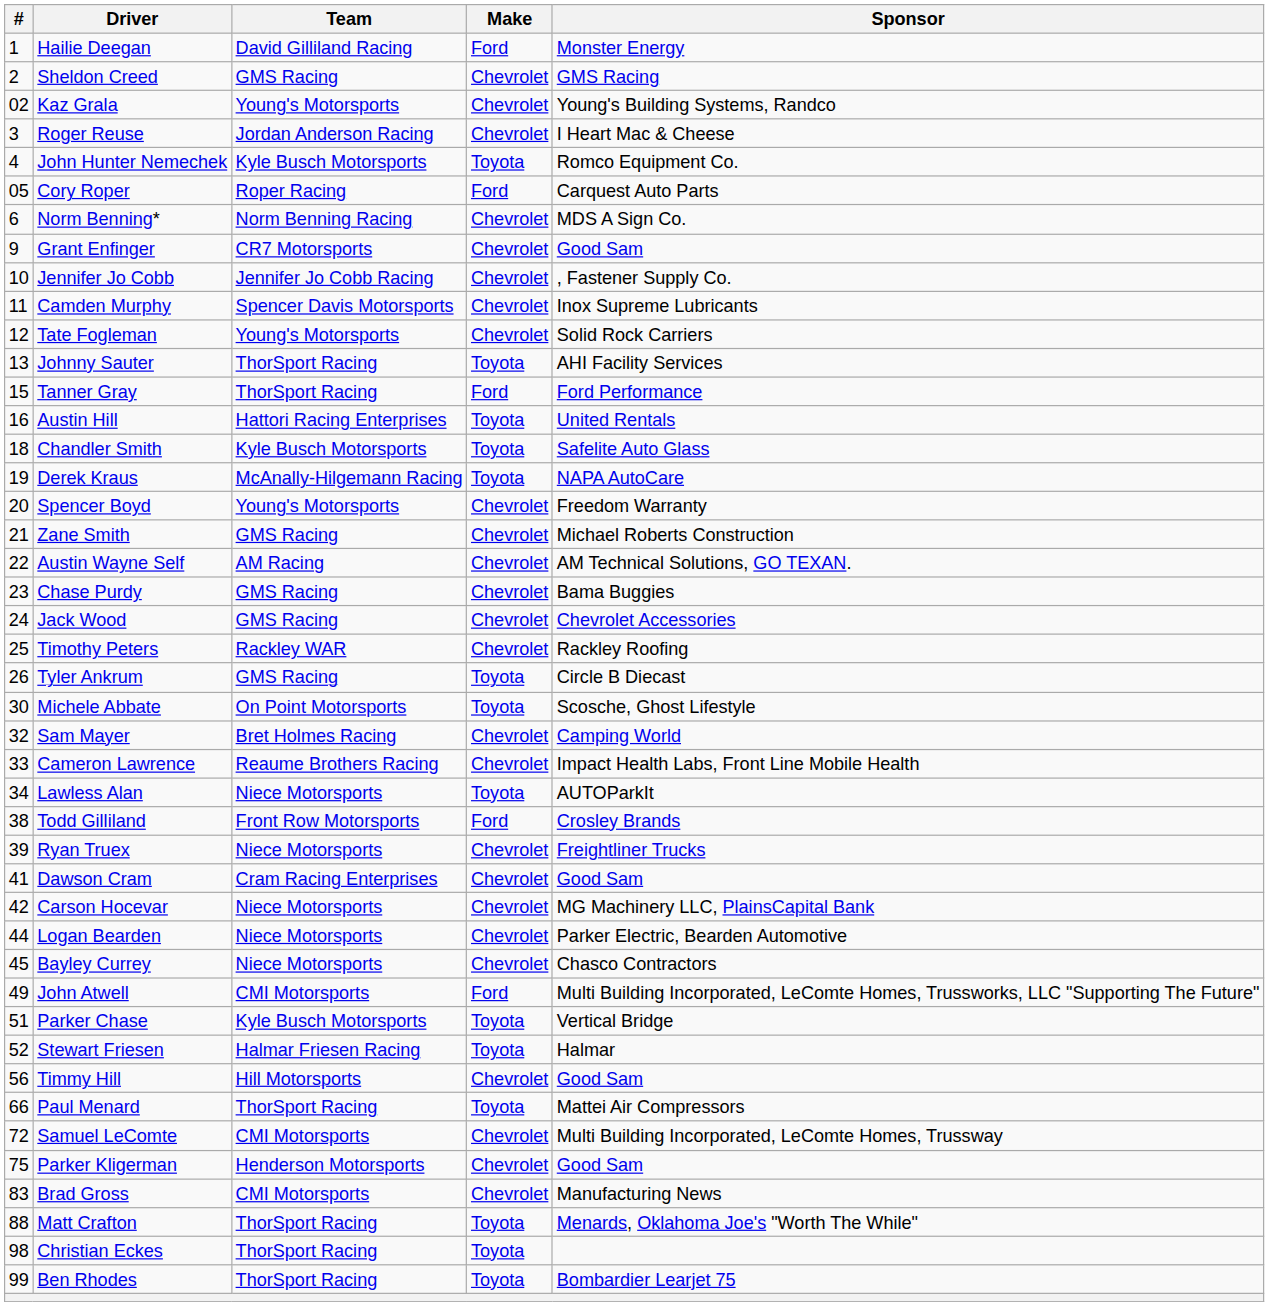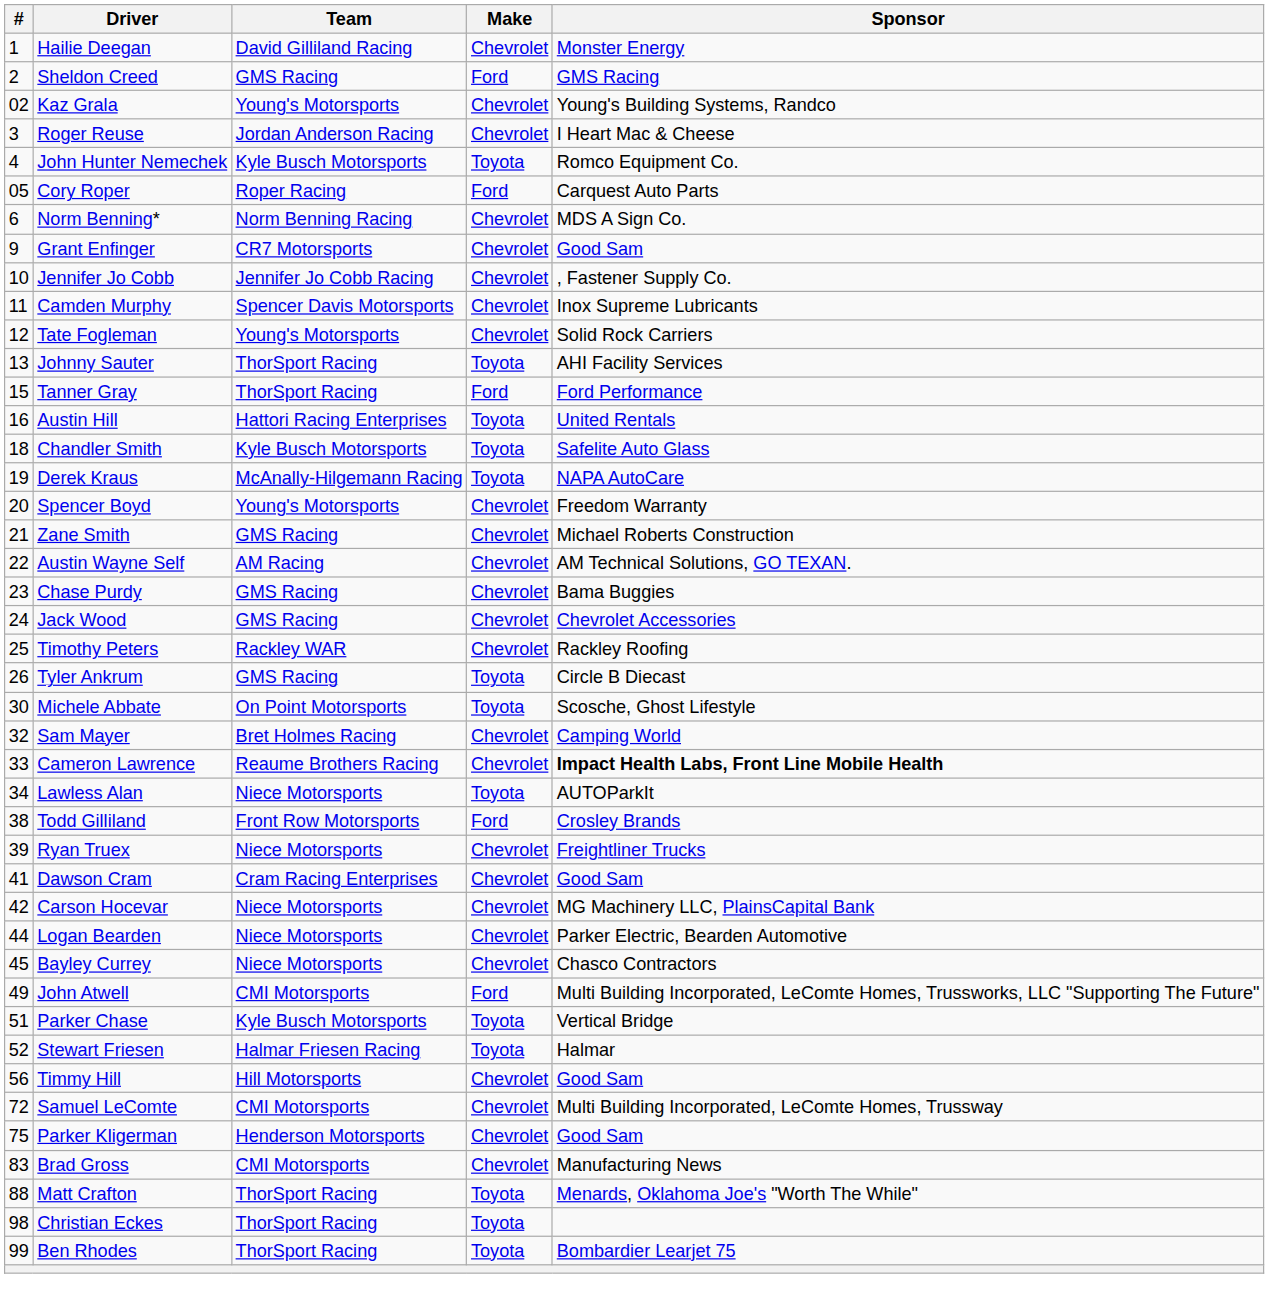 <table class="wikitable" style="font-size:95%">
 <tr>
 <th>#</th>
 <th>Driver</th>
 <th>Team</th>
 <th>Make</th>
 <th>Sponsor</th>
 </tr>
 <tr>
 <td>1</td>
 <td><a href='#'>Hailie Deegan</a></td>
 <td><a href='#'>David Gilliland Racing</a></td>
-<td><a href='#'>Ford</a></td>
+<td><a href='#'>Chevrolet</a></td>
 <td><a href='#'>Monster Energy</a></td>
 </tr>
 <tr>
 <td>2</td>
 <td><a href='#'>Sheldon Creed</a></td>
 <td><a href='#'>GMS Racing</a></td>
-<td><a href='#'>Chevrolet</a></td>
+<td><a href='#'>Ford</a></td>
 <td><a href='#'>GMS Racing</a></td>
 </tr>
 <tr>
 <td>02</td>
 <td><a href='#'>Kaz Grala</a></td>
 <td><a href='#'>Young's Motorsports</a></td>
 <td><a href='#'>Chevrolet</a></td>
 <td>Young's Building Systems, Randco</td>
 </tr>
 <tr>
 <td>3</td>
 <td><a href='#'>Roger Reuse</a></td>
 <td><a href='#'>Jordan Anderson Racing</a></td>
 <td><a href='#'>Chevrolet</a></td>
 <td>I Heart Mac & Cheese</td>
 </tr>
 <tr>
 <td>4</td>
 <td><a href='#'>John Hunter Nemechek</a></td>
 <td><a href='#'>Kyle Busch Motorsports</a></td>
 <td><a href='#'>Toyota</a></td>
 <td>Romco Equipment Co.</td>
 </tr>
 <tr>
 <td>05</td>
 <td><a href='#'>Cory Roper</a></td>
 <td><a href='#'>Roper Racing</a></td>
 <td><a href='#'>Ford</a></td>
 <td>Carquest Auto Parts</td>
 </tr>
 <tr>
 <td>6</td>
 <td><a href='#'>Norm Benning</a>*</td>
 <td><a href='#'>Norm Benning Racing</a></td>
 <td><a href='#'>Chevrolet</a></td>
 <td>MDS A Sign Co.</td>
 </tr>
 <tr>
 <td>9</td>
 <td><a href='#'>Grant Enfinger</a></td>
 <td><a href='#'>CR7 Motorsports</a></td>
 <td><a href='#'>Chevrolet</a></td>
 <td><a href='#'>Good Sam</a></td>
 </tr>
 <tr>
 <td>10</td>
 <td><a href='#'>Jennifer Jo Cobb</a></td>
 <td><a href='#'>Jennifer Jo Cobb Racing</a></td>
 <td><a href='#'>Chevrolet</a></td>
 <td>, Fastener Supply Co.</td>
 </tr>
 <tr>
 <td>11</td>
 <td><a href='#'>Camden Murphy</a></td>
 <td><a href='#'>Spencer Davis Motorsports</a></td>
 <td><a href='#'>Chevrolet</a></td>
 <td>Inox Supreme Lubricants</td>
 </tr>
 <tr>
 <td>12</td>
 <td><a href='#'>Tate Fogleman</a></td>
 <td><a href='#'>Young's Motorsports</a></td>
 <td><a href='#'>Chevrolet</a></td>
 <td>Solid Rock Carriers</td>
 </tr>
 <tr>
 <td>13</td>
 <td><a href='#'>Johnny Sauter</a></td>
 <td><a href='#'>ThorSport Racing</a></td>
 <td><a href='#'>Toyota</a></td>
 <td>AHI Facility Services</td>
 </tr>
 <tr>
 <td>15</td>
 <td><a href='#'>Tanner Gray</a></td>
 <td><a href='#'>ThorSport Racing</a></td>
 <td><a href='#'>Ford</a></td>
 <td><a href='#'>Ford Performance</a></td>
 </tr>
 <tr>
 <td>16</td>
 <td><a href='#'>Austin Hill</a></td>
 <td><a href='#'>Hattori Racing Enterprises</a></td>
 <td><a href='#'>Toyota</a></td>
 <td><a href='#'>United Rentals</a></td>
 </tr>
 <tr>
 <td>18</td>
 <td><a href='#'>Chandler Smith</a></td>
 <td><a href='#'>Kyle Busch Motorsports</a></td>
 <td><a href='#'>Toyota</a></td>
 <td><a href='#'>Safelite Auto Glass</a></td>
 </tr>
 <tr>
 <td>19</td>
 <td><a href='#'>Derek Kraus</a></td>
 <td><a href='#'>McAnally-Hilgemann Racing</a></td>
 <td><a href='#'>Toyota</a></td>
 <td><a href='#'>NAPA AutoCare</a></td>
 </tr>
 <tr>
 <td>20</td>
 <td><a href='#'>Spencer Boyd</a></td>
 <td><a href='#'>Young's Motorsports</a></td>
 <td><a href='#'>Chevrolet</a></td>
 <td>Freedom Warranty</td>
 </tr>
 <tr>
 <td>21</td>
 <td><a href='#'>Zane Smith</a></td>
 <td><a href='#'>GMS Racing</a></td>
 <td><a href='#'>Chevrolet</a></td>
 <td>Michael Roberts Construction</td>
 </tr>
 <tr>
 <td>22</td>
 <td><a href='#'>Austin Wayne Self</a></td>
 <td><a href='#'>AM Racing</a></td>
 <td><a href='#'>Chevrolet</a></td>
 <td>AM Technical Solutions, <a href='#'>GO TEXAN</a>.</td>
 </tr>
 <tr>
 <td>23</td>
 <td><a href='#'>Chase Purdy</a></td>
 <td><a href='#'>GMS Racing</a></td>
 <td><a href='#'>Chevrolet</a></td>
 <td>Bama Buggies</td>
 </tr>
 <tr>
 <td>24</td>
 <td><a href='#'>Jack Wood</a></td>
 <td><a href='#'>GMS Racing</a></td>
 <td><a href='#'>Chevrolet</a></td>
 <td><a href='#'>Chevrolet Accessories</a></td>
 </tr>
 <tr>
 <td>25</td>
 <td><a href='#'>Timothy Peters</a></td>
 <td><a href='#'>Rackley WAR</a></td>
 <td><a href='#'>Chevrolet</a></td>
 <td>Rackley Roofing</td>
 </tr>
 <tr>
 <td>26</td>
 <td><a href='#'>Tyler Ankrum</a></td>
 <td><a href='#'>GMS Racing</a></td>
 <td><a href='#'>Toyota</a></td>
 <td>Circle B Diecast</td>
 </tr>
 <tr>
 <td>30</td>
 <td><a href='#'>Michele Abbate</a></td>
 <td><a href='#'>On Point Motorsports</a></td>
 <td><a href='#'>Toyota</a></td>
 <td>Scosche, Ghost Lifestyle</td>
 </tr>
 <tr>
 <td>32</td>
 <td><a href='#'>Sam Mayer</a></td>
 <td><a href='#'>Bret Holmes Racing</a></td>
 <td><a href='#'>Chevrolet</a></td>
 <td><a href='#'>Camping World</a></td>
 </tr>
 <tr>
 <td>33</td>
 <td><a href='#'>Cameron Lawrence</a></td>
 <td><a href='#'>Reaume Brothers Racing</a></td>
 <td><a href='#'>Chevrolet</a></td>
-<td>Impact Health Labs, Front Line Mobile Health</td>
+<td><strong>Impact Health Labs, Front Line Mobile Health</strong></td>
 </tr>
 <tr>
 <td>34</td>
 <td><a href='#'>Lawless Alan</a></td>
 <td><a href='#'>Niece Motorsports</a></td>
 <td><a href='#'>Toyota</a></td>
 <td>AUTOParkIt</td>
 </tr>
 <tr>
 <td>38</td>
 <td><a href='#'>Todd Gilliland</a></td>
 <td><a href='#'>Front Row Motorsports</a></td>
 <td><a href='#'>Ford</a></td>
 <td><a href='#'>Crosley Brands</a></td>
 </tr>
 <tr>
 <td>39</td>
 <td><a href='#'>Ryan Truex</a></td>
 <td><a href='#'>Niece Motorsports</a></td>
 <td><a href='#'>Chevrolet</a></td>
 <td><a href='#'>Freightliner Trucks</a></td>
 </tr>
 <tr>
 <td>41</td>
 <td><a href='#'>Dawson Cram</a></td>
 <td><a href='#'>Cram Racing Enterprises</a></td>
 <td><a href='#'>Chevrolet</a></td>
 <td><a href='#'>Good Sam</a></td>
 </tr>
 <tr>
 <td>42</td>
 <td><a href='#'>Carson Hocevar</a></td>
 <td><a href='#'>Niece Motorsports</a></td>
 <td><a href='#'>Chevrolet</a></td>
 <td>MG Machinery LLC, <a href='#'>PlainsCapital Bank</a></td>
 </tr>
 <tr>
 <td>44</td>
 <td><a href='#'>Logan Bearden</a></td>
 <td><a href='#'>Niece Motorsports</a></td>
 <td><a href='#'>Chevrolet</a></td>
 <td>Parker Electric, Bearden Automotive</td>
 </tr>
 <tr>
 <td>45</td>
 <td><a href='#'>Bayley Currey</a></td>
 <td><a href='#'>Niece Motorsports</a></td>
 <td><a href='#'>Chevrolet</a></td>
 <td>Chasco Contractors</td>
 </tr>
 <tr>
 <td>49</td>
 <td><a href='#'>John Atwell</a></td>
 <td><a href='#'>CMI Motorsports</a></td>
 <td><a href='#'>Ford</a></td>
 <td>Multi Building Incorporated, LeComte Homes, Trussworks, LLC "Supporting The Future"</td>
 </tr>
 <tr>
 <td>51</td>
 <td><a href='#'>Parker Chase</a></td>
 <td><a href='#'>Kyle Busch Motorsports</a></td>
 <td><a href='#'>Toyota</a></td>
 <td>Vertical Bridge</td>
 </tr>
 <tr>
 <td>52</td>
 <td><a href='#'>Stewart Friesen</a></td>
 <td><a href='#'>Halmar Friesen Racing</a></td>
 <td><a href='#'>Toyota</a></td>
 <td>Halmar</td>
 </tr>
 <tr>
 <td>56</td>
 <td><a href='#'>Timmy Hill</a></td>
 <td><a href='#'>Hill Motorsports</a></td>
 <td><a href='#'>Chevrolet</a></td>
 <td><a href='#'>Good Sam</a></td>
 </tr>
 <tr>
-<td>66</td>
-<td><a href='#'>Paul Menard</a></td>
-<td><a href='#'>ThorSport Racing</a></td>
-<td><a href='#'>Toyota</a></td>
-<td>Mattei Air Compressors</td>
-</tr>
-<tr>
 <td>72</td>
 <td><a href='#'>Samuel LeComte</a></td>
 <td><a href='#'>CMI Motorsports</a></td>
 <td><a href='#'>Chevrolet</a></td>
 <td>Multi Building Incorporated, LeComte Homes, Trussway</td>
 </tr>
 <tr>
 <td>75</td>
 <td><a href='#'>Parker Kligerman</a></td>
 <td><a href='#'>Henderson Motorsports</a></td>
 <td><a href='#'>Chevrolet</a></td>
 <td><a href='#'>Good Sam</a></td>
 </tr>
 <tr>
 <td>83</td>
 <td><a href='#'>Brad Gross</a></td>
 <td><a href='#'>CMI Motorsports</a></td>
 <td><a href='#'>Chevrolet</a></td>
 <td>Manufacturing News</td>
 </tr>
 <tr>
 <td>88</td>
 <td><a href='#'>Matt Crafton</a></td>
 <td><a href='#'>ThorSport Racing</a></td>
 <td><a href='#'>Toyota</a></td>
 <td><a href='#'>Menards</a>, <a href='#'>Oklahoma Joe's</a> "Worth The While"</td>
 </tr>
 <tr>
 <td>98</td>
 <td><a href='#'>Christian Eckes</a></td>
 <td><a href='#'>ThorSport Racing</a></td>
 <td><a href='#'>Toyota</a></td>
 <td></td>
 </tr>
 <tr>
 <td>99</td>
 <td><a href='#'>Ben Rhodes</a></td>
 <td><a href='#'>ThorSport Racing</a></td>
 <td><a href='#'>Toyota</a></td>
 <td><a href='#'>Bombardier Learjet 75</a></td>
 </tr>
 <tr>
 <th colspan="5"></th>
 </tr>
 </table>
